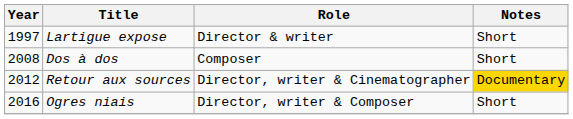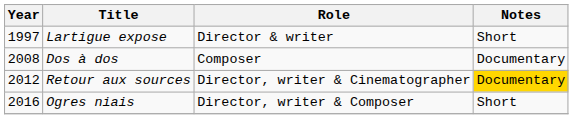 <table class="wikitable">
 <tr>
 <th>Year</th>
 <th>Title</th>
 <th>Role</th>
 <th>Notes</th>
 </tr>
 <tr>
 <td>1997</td>
 <td><em>Lartigue expose</em></td>
 <td>Director & writer</td>
 <td>Short</td>
 </tr>
 <tr>
 <td>2008</td>
 <td><em>Dos à dos</em></td>
 <td>Composer</td>
-<td>Short</td>
+<td>Documentary</td>
 </tr>
 <tr>
 <td>2012</td>
 <td><em>Retour aux sources</em></td>
 <td>Director, writer & Cinematographer</td>
 <td style="background: gold;">Documentary</td>
 </tr>
 <tr>
 <td>2016</td>
 <td><em>Ogres niais</em></td>
 <td>Director, writer & Composer</td>
 <td>Short</td>
 </tr>
 <tr>
 </tr>
 </table>
